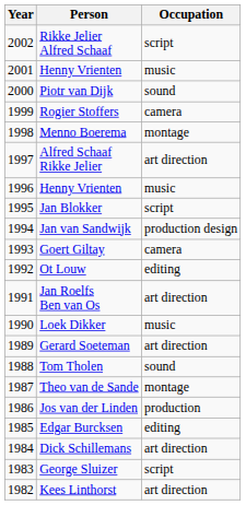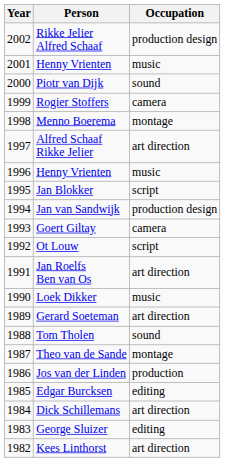 <table class="wikitable">
 <tr>
 <th>Year</th>
 <th>Person</th>
 <th>Occupation</th>
 </tr>
 <tr>
 <td>2002</td>
 <td><a href='#'>Rikke Jelier</a><br><a href='#'>Alfred Schaaf</a></td>
-<td>script</td>
+<td>production design</td>
 </tr>
 <tr>
 <td>2001</td>
 <td><a href='#'>Henny Vrienten</a></td>
 <td>music</td>
 </tr>
 <tr>
 <td>2000</td>
 <td><a href='#'>Piotr van Dijk</a></td>
 <td>sound</td>
 </tr>
 <tr>
 <td>1999</td>
 <td><a href='#'>Rogier Stoffers</a></td>
 <td>camera</td>
 </tr>
 <tr>
 <td>1998</td>
 <td><a href='#'>Menno Boerema</a></td>
 <td>montage</td>
 </tr>
 <tr>
 <td>1997</td>
 <td><a href='#'>Alfred Schaaf</a><br><a href='#'>Rikke Jelier</a></td>
 <td>art direction</td>
 </tr>
 <tr>
 <td>1996</td>
 <td><a href='#'>Henny Vrienten</a></td>
 <td>music</td>
 </tr>
 <tr>
 <td>1995</td>
 <td><a href='#'>Jan Blokker</a></td>
 <td>script</td>
 </tr>
 <tr>
 <td>1994</td>
 <td><a href='#'>Jan van Sandwijk</a></td>
 <td>production design</td>
 </tr>
 <tr>
 <td>1993</td>
 <td><a href='#'>Goert Giltay</a></td>
 <td>camera</td>
 </tr>
 <tr>
 <td>1992</td>
 <td><a href='#'>Ot Louw</a></td>
-<td>editing</td>
+<td>script</td>
 </tr>
 <tr>
 <td>1991</td>
 <td><a href='#'>Jan Roelfs</a><br><a href='#'>Ben van Os</a></td>
 <td>art direction</td>
 </tr>
 <tr>
 <td>1990</td>
 <td><a href='#'>Loek Dikker</a></td>
 <td>music</td>
 </tr>
 <tr>
 <td>1989</td>
 <td><a href='#'>Gerard Soeteman</a></td>
 <td>art direction</td>
 </tr>
 <tr>
 <td>1988</td>
 <td><a href='#'>Tom Tholen</a></td>
 <td>sound</td>
 </tr>
 <tr>
 <td>1987</td>
 <td><a href='#'>Theo van de Sande</a></td>
 <td>montage</td>
 </tr>
 <tr>
 <td>1986</td>
 <td><a href='#'>Jos van der Linden</a></td>
 <td>production</td>
 </tr>
 <tr>
 <td>1985</td>
 <td><a href='#'>Edgar Burcksen</a></td>
 <td>editing</td>
 </tr>
 <tr>
 <td>1984</td>
 <td><a href='#'>Dick Schillemans</a></td>
 <td>art direction</td>
 </tr>
 <tr>
 <td>1983</td>
 <td><a href='#'>George Sluizer</a></td>
-<td>script</td>
+<td>editing</td>
 </tr>
 <tr>
 <td>1982</td>
 <td><a href='#'>Kees Linthorst</a></td>
 <td>art direction</td>
 </tr>
 </table>
